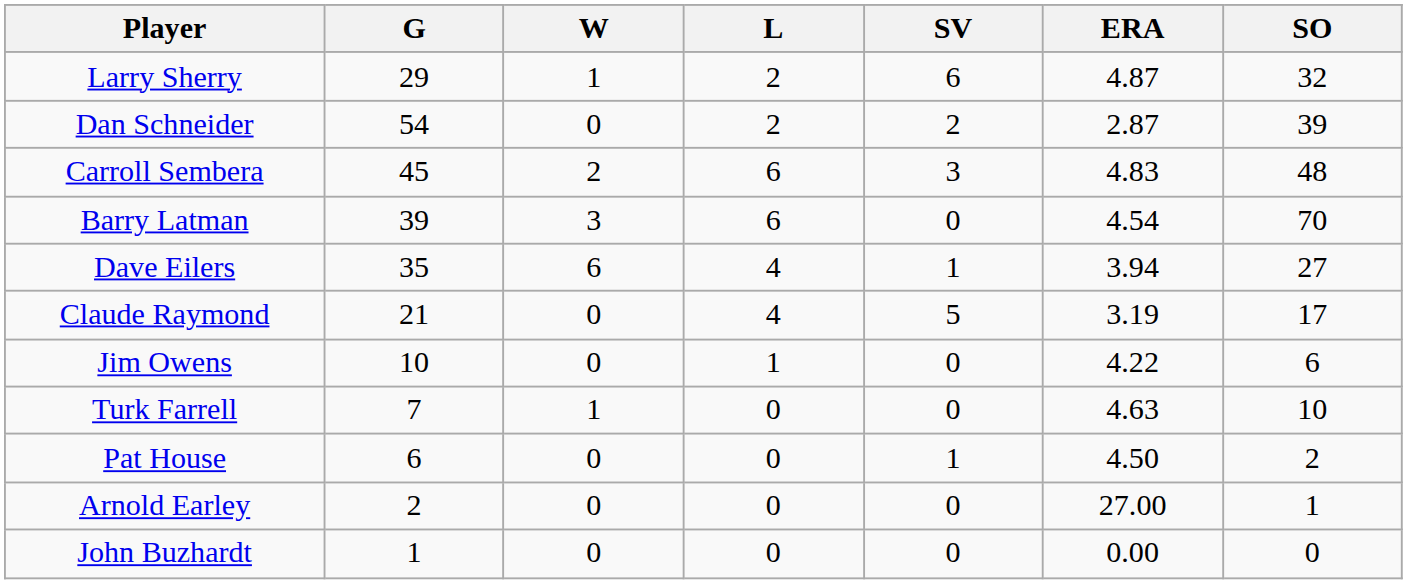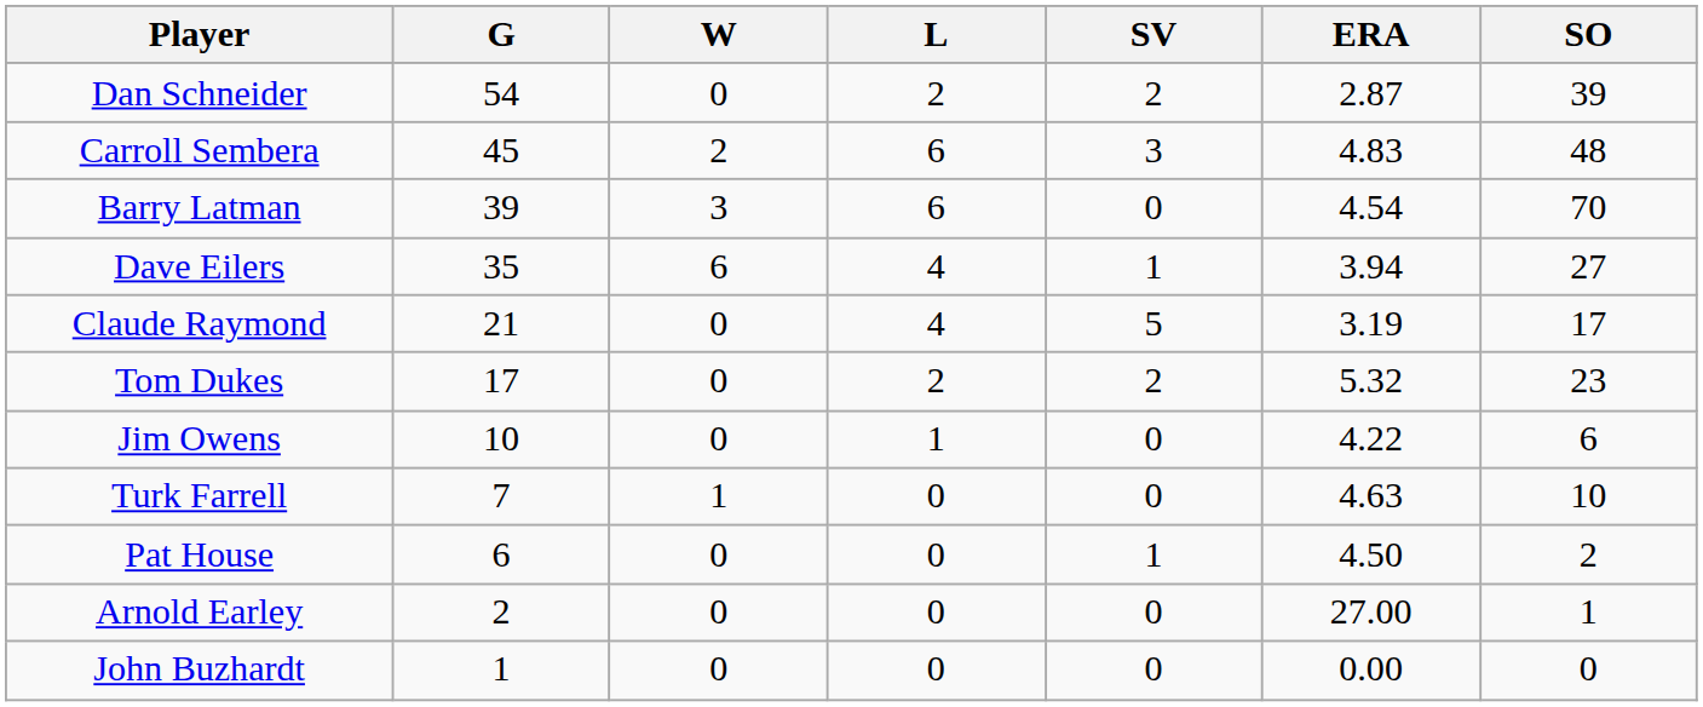 <table class="wikitable sortable">
 <tr>
 <th bgcolor="#DDDDFF" width="16%">Player</th>
 <th bgcolor="#DDDDFF" width="9%">G</th>
 <th bgcolor="#DDDDFF" width="9%">W</th>
 <th bgcolor="#DDDDFF" width="9%">L</th>
 <th bgcolor="#DDDDFF" width="9%">SV</th>
 <th bgcolor="#DDDDFF" width="9%">ERA</th>
 <th bgcolor="#DDDDFF" width="9%">SO</th>
-</tr>
-<tr align="center">
-<td><a href='#'>Larry Sherry</a></td>
-<td>29</td>
-<td>1</td>
-<td>2</td>
-<td>6</td>
-<td>4.87</td>
-<td>32</td>
 </tr>
 <tr align=center>
 <td><a href='#'>Dan Schneider</a></td>
 <td>54</td>
 <td>0</td>
 <td>2</td>
 <td>2</td>
 <td>2.87</td>
 <td>39</td>
 </tr>
 <tr align=center>
 <td><a href='#'>Carroll Sembera</a></td>
 <td>45</td>
 <td>2</td>
 <td>6</td>
 <td>3</td>
 <td>4.83</td>
 <td>48</td>
 </tr>
 <tr align=center>
 <td><a href='#'>Barry Latman</a></td>
 <td>39</td>
 <td>3</td>
 <td>6</td>
 <td>0</td>
 <td>4.54</td>
 <td>70</td>
 </tr>
 <tr align=center>
 <td><a href='#'>Dave Eilers</a></td>
 <td>35</td>
 <td>6</td>
 <td>4</td>
 <td>1</td>
 <td>3.94</td>
 <td>27</td>
 </tr>
 <tr align=center>
 <td><a href='#'>Claude Raymond</a></td>
 <td>21</td>
 <td>0</td>
 <td>4</td>
 <td>5</td>
 <td>3.19</td>
 <td>17</td>
 </tr>
 <tr align=center>
+<td><a href='#'>Tom Dukes</a></td>
+<td>17</td>
+<td>0</td>
+<td>2</td>
+<td>2</td>
+<td>5.32</td>
+<td>23</td>
+</tr>
+<tr align=center>
 <td><a href='#'>Jim Owens</a></td>
 <td>10</td>
 <td>0</td>
 <td>1</td>
 <td>0</td>
 <td>4.22</td>
 <td>6</td>
 </tr>
 <tr align=center>
 <td><a href='#'>Turk Farrell</a></td>
 <td>7</td>
 <td>1</td>
 <td>0</td>
 <td>0</td>
 <td>4.63</td>
 <td>10</td>
 </tr>
 <tr align=center>
 <td><a href='#'>Pat House</a></td>
 <td>6</td>
 <td>0</td>
 <td>0</td>
 <td>1</td>
 <td>4.50</td>
 <td>2</td>
 </tr>
 <tr align=center>
 <td><a href='#'>Arnold Earley</a></td>
 <td>2</td>
 <td>0</td>
 <td>0</td>
 <td>0</td>
 <td>27.00</td>
 <td>1</td>
 </tr>
 <tr align=center>
 <td><a href='#'>John Buzhardt</a></td>
 <td>1</td>
 <td>0</td>
 <td>0</td>
 <td>0</td>
 <td>0.00</td>
 <td>0</td>
 </tr>
 </table>
